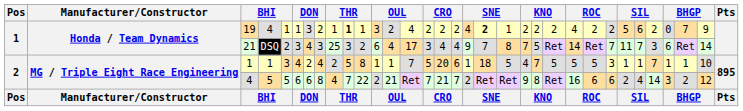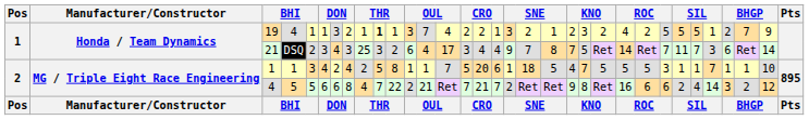 <table class="wikitable" style="font-size: 85%; text-align: center;">
 <tr valign="top">
 <th valign="middle">Pos</th>
 <th valign="middle">Manufacturer/Constructor</th>
 <th colspan="3"><a href='#'>BHI</a></th>
 <th colspan="3"><a href='#'>DON</a></th>
 <th colspan="3"><a href='#'>THR</a></th>
 <th colspan="3"><a href='#'>OUL</a></th>
 <th colspan="3"><a href='#'>CRO</a></th>
 <th colspan="3"><a href='#'>SNE</a></th>
 <th colspan="3"><a href='#'>KNO</a></th>
 <th colspan="3"><a href='#'>ROC</a></th>
 <th colspan="3"><a href='#'>SIL</a></th>
 <th colspan="3"><a href='#'>BHGP</a></th>
 <th valign=middle>Pts</th>
 </tr>
 <tr>
 <th rowspan=2>1</th>
 <th rowspan=2 align=left><a href='#'>Honda</a> / <a href='#'>Team Dynamics</a></th>
 <td style="background:#ffdf9f;">19</td>
 <td style="background:#dfdfdf;">4</td>
 <td style="background:#ffffbf;">1</td>
 <td style="background:#ffffbf;">1</td>
 <td style="background:#dfdfdf;">3</td>
 <td style="background:#ffffbf;">2</td>
 <td style="background:#ffffbf;">1</td>
 <td style="background:#ffffbf;"><strong>1</strong></td>
 <td style="background:#ffffbf;">1</td>
 <td style="background:#ffdf9f;">3</td>
-<td style="background:#dfdfdf;">2</td>
+<td style="background:#dfdfdf;">7</td>
 <td style="background:#ffffbf;">4</td>
 <td style="background:#ffffbf;">2</td>
 <td style="background:#ffffbf;">2</td>
+<td style="background:#ffffbf;">1</td>
+<td style="background:#ffdf9f;">3</td>
 <td style="background:#ffffbf;">2</td>
-<td style="background:#ffdf9f;">4</td>
-<td style="background:#ffffbf;"><strong>2</strong></td>
 <td style="background:#ffffbf;">1</td>
 <td style="background:#ffffbf;">2</td>
-<td style="background:#ffffbf;">2</td>
+<td style="background:#ffffbf;">3</td>
 <td style="background:#ffffbf;">2</td>
 <td style="background:#ffffbf;">4</td>
 <td style="background:#ffffbf;">2</td>
+<td style="background:#dfdfdf;">5</td>
+<td style="background:#ffdf9f;">5</td>
+<td style="background:#ffdf9f;">5</td>
+<td style="background:#ffffbf;">1</td>
 <td style="background:#dfdfdf;">2</td>
-<td style="background:#ffdf9f;">5</td>
-<td style="background:#ffdf9f;">6</td>
-<td style="background:#ffffbf;">2</td>
-<td style="background:#dfdfdf;">0</td>
 <td style="background:#ffdf9f;">7</td>
 <td style="background:#ffffbf;">9</td>
 <th rowspan=2></th>
 </tr>
 <tr>
 <td style="background:#dfffdf;">21</td>
 <td style="background:#000000; color:white;">DSQ</td>
 <td style="background:#dfdfdf;">2</td>
 <td style="background:#dfdfdf;">3</td>
 <td style="background:#ffdf9f;">4</td>
 <td style="background:#dfdfdf;">3</td>
 <td style="background:#dfffdf;">25</td>
 <td style="background:#dfdfdf;">3</td>
 <td style="background:#dfdfdf;">2</td>
 <td style="background:#dfffdf;">6</td>
 <td style="background:#ffdf9f;">4</td>
 <td style="background:#ffdf9f;">17</td>
 <td style="background:#dfdfdf;">3</td>
 <td style="background:#dfdfdf;">4</td>
 <td style="background:#dfdfdf;">4</td>
 <td style="background:#dfffdf;">9</td>
 <td style="background:#dfdfdf;">7</td>
 <td style="background:#ffdf9f;">8</td>
 <td style="background:#ffdf9f;">7</td>
 <td style="background:#dfdfdf;">5</td>
 <td style="background:#efcfff;">Ret</td>
 <td style="background:#ffdf9f;">14</td>
 <td style="background:#efcfff;">Ret</td>
 <td style="background:#dfffdf;">7</td>
 <td style="background:#dfffdf;">11</td>
 <td style="background:#dfffdf;">7</td>
 <td style="background:#dfdfdf;">3</td>
 <td style="background:#dfffdf;">6</td>
 <td style="background:#efcfff;">Ret</td>
 <td style="background:#dfffdf;">14</td>
 </tr>
 <tr>
 <th rowspan=2>2</th>
 <th rowspan=2 align=left nowrap><a href='#'>MG</a> / <a href='#'>Triple Eight Race Engineering</a></th>
 <td style="background:#ffffbf;">1</td>
 <td style="background:#ffffbf;">1</td>
 <td style="background:#ffdf9f;">3</td>
 <td style="background:#ffdf9f;">4</td>
 <td style="background:#ffffbf;">2</td>
 <td style="background:#ffdf9f;">4</td>
 <td style="background:#dfdfdf;">2</td>
 <td style="background:#ffdf9f;">5</td>
 <td style="background:#ffdf9f;">8</td>
 <td style="background:#ffffbf;">1</td>
 <td style="background:#ffffbf;">1</td>
 <td style="background:#dfdfdf;">7</td>
 <td style="background:#ffdf9f;">5</td>
 <td style="background:#ffdf9f;">20</td>
 <td style="background:#ffdf9f;">6</td>
 <td style="background:#ffffbf;">1</td>
 <td style="background:#ffdf9f;">18</td>
 <td style="background:#dfdfdf;">5</td>
 <td style="background:#dfdfdf;">4</td>
 <td style="background:#ffdf9f;">7</td>
 <td style="background:#dfdfdf;">5</td>
 <td style="background:#dfdfdf;">5</td>
 <td style="background:#dfdfdf;">5</td>
 <td style="background:#ffffbf;">3</td>
 <td style="background:#ffffbf;">1</td>
 <td style="background:#ffffbf;">1</td>
 <td style="background:#ffdf9f;">7</td>
 <td style="background:#ffffbf;">1</td>
 <td style="background:#ffffbf;">1</td>
 <td style="background:#dfdfdf;">10</td>
 <th rowspan=2>895</th>
 </tr>
 <tr>
 <td style="background:#dfdfdf;">4</td>
 <td style="background:#ffdf9f;">5</td>
 <td style="background:#dfffdf;">5</td>
 <td style="background:#dfffdf;">6</td>
 <td style="background:#dfffdf;">6</td>
 <td style="background:#dfffdf;">8</td>
 <td style="background:#ffdf9f;">4</td>
 <td style="background:#dfffdf;">7</td>
 <td style="background:#dfffdf;">22</td>
 <td style="background:#dfdfdf;">2</td>
 <td style="background:#dfffdf;">21</td>
 <td style="background:#efcfff;">Ret</td>
 <td style="background:#dfffdf;">7</td>
 <td style="background:#dfffdf;">21</td>
 <td style="background:#dfffdf;">7</td>
 <td style="background:#dfdfdf;">2</td>
 <td style="background:#efcfff;">Ret</td>
 <td style="background:#efcfff;">Ret</td>
 <td style="background:#dfffdf;">9</td>
 <td style="background:#dfffdf;">8</td>
 <td style="background:#efcfff;">Ret</td>
 <td style="background:#dfffdf;">16</td>
 <td style="background:#ffdf9f;">6</td>
 <td style="background:#ffdf9f;">6</td>
 <td style="background:#dfdfdf;">2</td>
 <td style="background:#dfdfdf;">4</td>
 <td style="background:#dfffdf;">14</td>
 <td style="background:#ffdf9f;">3</td>
 <td style="background:#dfdfdf;">2</td>
 <td style="background:#ffdf9f;">12</td>
 </tr>
 <tr valign="top">
 <th valign="middle">Pos</th>
 <th valign="middle">Manufacturer/Constructor</th>
 <th colspan="3"><a href='#'>BHI</a></th>
 <th colspan="3"><a href='#'>DON</a></th>
 <th colspan="3"><a href='#'>THR</a></th>
 <th colspan="3"><a href='#'>OUL</a></th>
 <th colspan="3"><a href='#'>CRO</a></th>
 <th colspan="3"><a href='#'>SNE</a></th>
 <th colspan="3"><a href='#'>KNO</a></th>
 <th colspan="3"><a href='#'>ROC</a></th>
 <th colspan="3"><a href='#'>SIL</a></th>
 <th colspan="3"><a href='#'>BHGP</a></th>
 <th valign=middle>Pts</th>
 </tr>
 </table>
